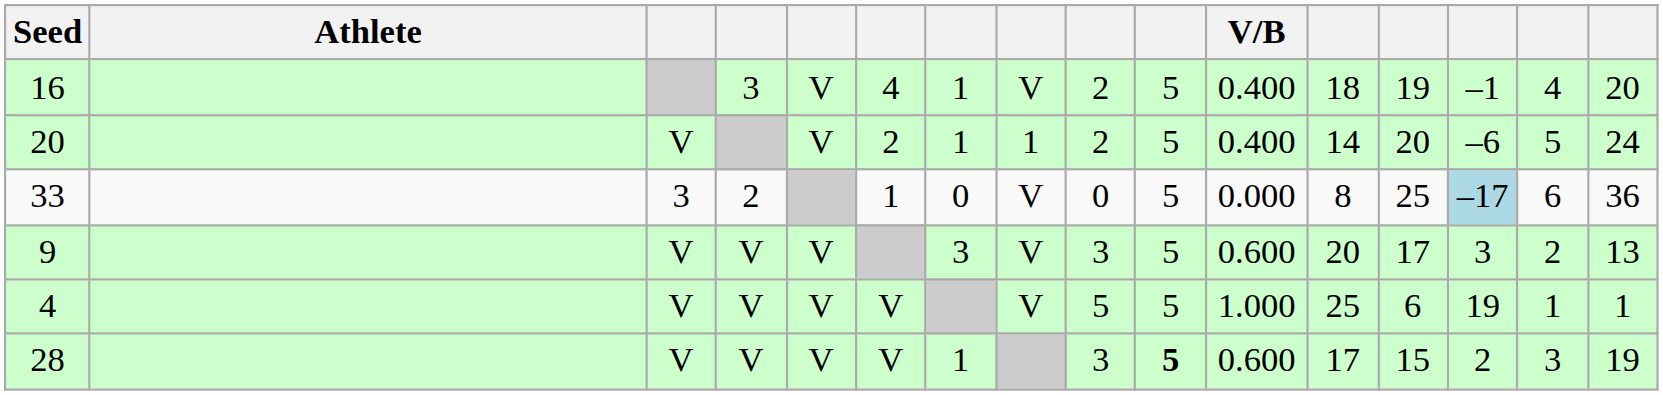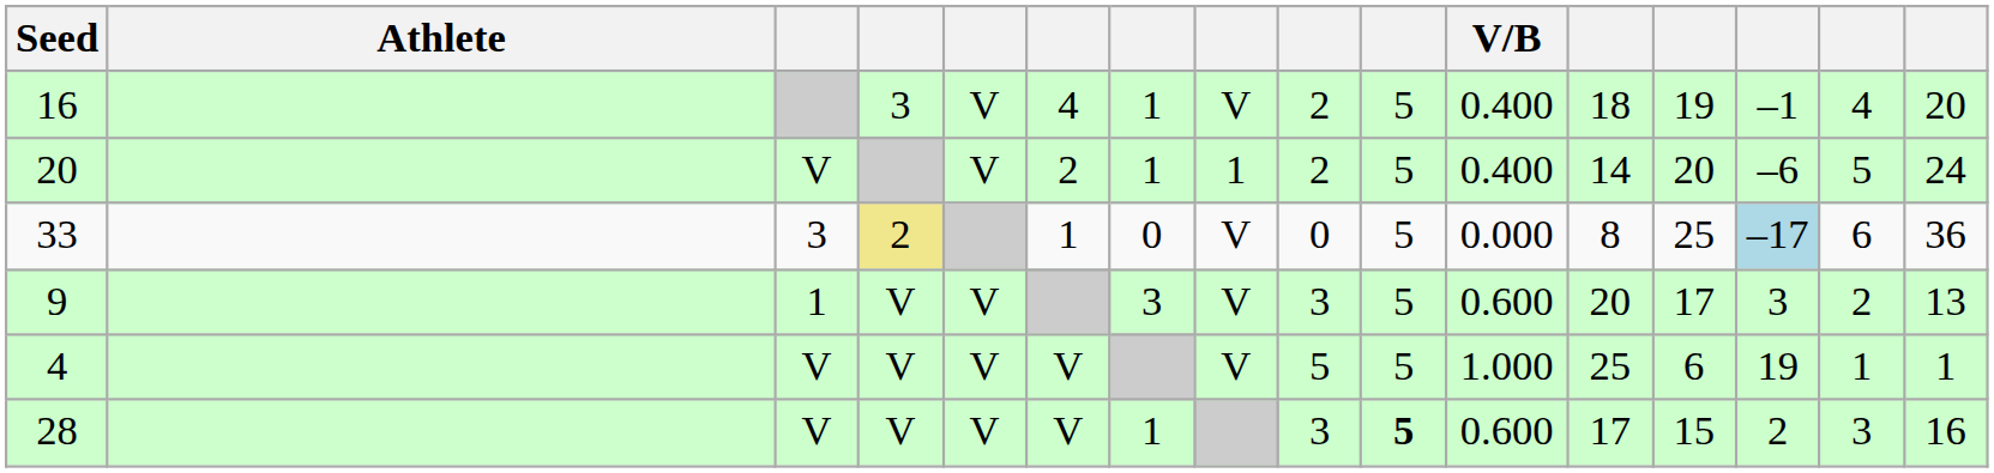 <table class="wikitable" style="text-align:center">
 <tr>
 <th width="25">Seed</th>
 <th width="250">Athlete</th>
 <th width="25"></th>
 <th width="25"></th>
 <th width="25"></th>
 <th width="25"></th>
 <th width="25"></th>
 <th width="25"></th>
 <th width="25"></th>
 <th width="25"></th>
 <th width="40">V/B</th>
 <th width="25"></th>
 <th width="25"></th>
 <th width="25"></th>
 <th width="25"></th>
 <th width="25"></th>
 </tr>
 <tr bgcolor=ccffcc>
 <td>16</td>
 <td align=left></td>
 <td bgcolor="#cccccc"></td>
 <td>3</td>
 <td>V</td>
 <td>4</td>
 <td>1</td>
 <td>V</td>
 <td>2</td>
 <td>5</td>
 <td>0.400</td>
 <td>18</td>
 <td>19</td>
 <td>–1</td>
 <td>4</td>
 <td>20</td>
 </tr>
 <tr bgcolor=ccffcc>
 <td>20</td>
 <td align=left></td>
 <td>V</td>
 <td bgcolor="#cccccc"></td>
 <td>V</td>
 <td>2</td>
 <td>1</td>
 <td>1</td>
 <td>2</td>
 <td>5</td>
 <td>0.400</td>
 <td>14</td>
 <td>20</td>
 <td>–6</td>
 <td>5</td>
 <td>24</td>
 </tr>
 <tr>
 <td>33</td>
 <td align=left></td>
 <td>3</td>
-<td>2</td>
+<td style="background: khaki;">2</td>
 <td bgcolor="#cccccc"></td>
 <td>1</td>
 <td>0</td>
 <td>V</td>
 <td>0</td>
 <td>5</td>
 <td>0.000</td>
 <td>8</td>
 <td>25</td>
 <td style="background: lightblue;">–17</td>
 <td>6</td>
 <td>36</td>
 </tr>
 <tr bgcolor=ccffcc>
 <td>9</td>
 <td align=left></td>
-<td>V</td>
+<td>1</td>
 <td>V</td>
 <td>V</td>
 <td bgcolor="#cccccc"></td>
 <td>3</td>
 <td>V</td>
 <td>3</td>
 <td>5</td>
 <td>0.600</td>
 <td>20</td>
 <td>17</td>
 <td>3</td>
 <td>2</td>
 <td>13</td>
 </tr>
 <tr bgcolor=ccffcc>
 <td>4</td>
 <td align=left></td>
 <td>V</td>
 <td>V</td>
 <td>V</td>
 <td>V</td>
 <td bgcolor="#cccccc"></td>
 <td>V</td>
 <td>5</td>
 <td>5</td>
 <td>1.000</td>
 <td>25</td>
 <td>6</td>
 <td>19</td>
 <td>1</td>
 <td>1</td>
 </tr>
 <tr bgcolor=ccffcc>
 <td>28</td>
 <td align=left></td>
 <td>V</td>
 <td>V</td>
 <td>V</td>
 <td>V</td>
 <td>1</td>
 <td bgcolor="#cccccc"></td>
 <td>3</td>
 <td><strong>5</strong></td>
 <td>0.600</td>
 <td>17</td>
 <td>15</td>
 <td>2</td>
 <td>3</td>
-<td>19</td>
+<td>16</td>
 </tr>
 </table>
